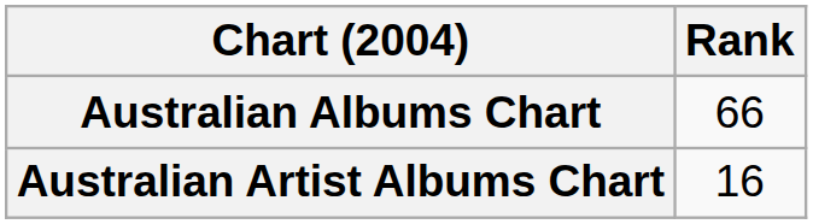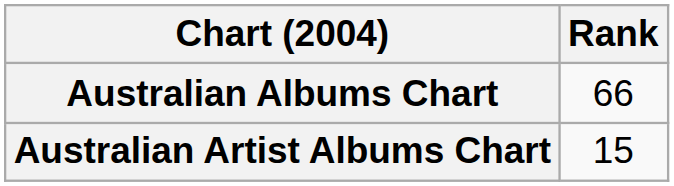 <table class="wikitable sortable plainrowheaders" style="text-align:center">
 <tr>
 <th scope="col">Chart (2004)</th>
 <th scope="col">Rank</th>
 </tr>
 <tr>
 <th scope="row">Australian Albums Chart</th>
 <td>66</td>
 </tr>
 <tr>
 <th scope="row">Australian Artist Albums Chart</th>
-<td>16</td>
+<td>15</td>
 </tr>
 </table>
